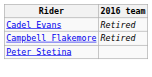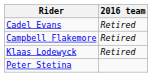 <table class="wikitable">
 <tr>
 <th>Rider</th>
 <th>2016 team</th>
 </tr>
 <tr>
 <td><a href='#'>Cadel Evans</a></td>
 <td><em>Retired</em></td>
 </tr>
 <tr>
 <td><a href='#'>Campbell Flakemore</a></td>
 <td><em>Retired</em></td>
 </tr>
 <tr>
+<td><a href='#'>Klaas Lodewyck</a></td>
+<td><em>Retired</em></td>
+</tr>
+<tr>
 <td><a href='#'>Peter Stetina</a></td>
 <td></td>
 </tr>
 </table>
